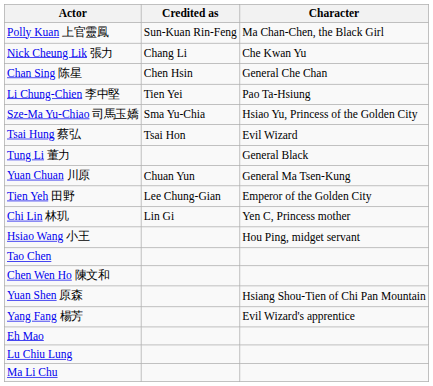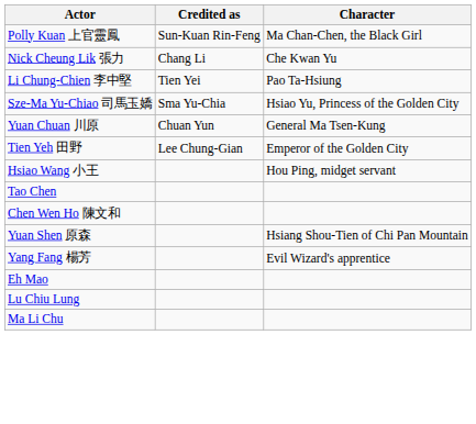 <table class="wikitable" border="1">
 <tr>
 <th>Actor</th>
 <th>Credited as</th>
 <th>Character</th>
 </tr>
 <tr>
 <td><a href='#'>Polly Kuan</a> 上官靈鳳</td>
 <td>Sun-Kuan Rin-Feng</td>
 <td>Ma Chan-Chen, the Black Girl</td>
 </tr>
 <tr>
 <td><a href='#'>Nick Cheung Lik</a> 張力</td>
 <td>Chang Li</td>
 <td>Che Kwan Yu</td>
 </tr>
 <tr>
-<td><a href='#'>Chan Sing</a> 陈星</td>
-<td>Chen Hsin</td>
-<td>General Che Chan</td>
-</tr>
-<tr>
 <td><a href='#'>Li Chung-Chien</a> 李中堅</td>
 <td>Tien Yei</td>
 <td>Pao Ta-Hsiung</td>
 </tr>
 <tr>
 <td><a href='#'>Sze-Ma Yu-Chiao</a> 司馬玉嬌</td>
 <td>Sma Yu-Chia</td>
 <td>Hsiao Yu, Princess of the Golden City</td>
 </tr>
 <tr>
-<td><a href='#'>Tsai Hung</a> 蔡弘</td>
-<td>Tsai Hon</td>
-<td>Evil Wizard</td>
-</tr>
-<tr>
-<td><a href='#'>Tung Li</a> 董力</td>
-<td></td>
-<td>General Black</td>
-</tr>
-<tr>
 <td><a href='#'>Yuan Chuan</a> 川原</td>
 <td>Chuan Yun</td>
 <td>General Ma Tsen-Kung</td>
 </tr>
 <tr>
 <td><a href='#'>Tien Yeh</a> 田野</td>
 <td>Lee Chung-Gian</td>
 <td>Emperor of the Golden City</td>
-</tr>
-<tr>
-<td><a href='#'>Chi Lin</a> 林玑</td>
-<td>Lin Gi</td>
-<td>Yen C, Princess mother</td>
 </tr>
 <tr>
 <td><a href='#'>Hsiao Wang</a> 小王</td>
 <td></td>
 <td>Hou Ping, midget servant</td>
 </tr>
 <tr>
 <td><a href='#'>Tao Chen</a></td>
 <td></td>
 <td></td>
 </tr>
 <tr>
 <td><a href='#'>Chen Wen Ho</a> 陳文和</td>
 <td></td>
 <td></td>
 </tr>
 <tr>
 <td><a href='#'>Yuan Shen</a> 原森</td>
 <td></td>
 <td>Hsiang Shou-Tien of Chi Pan Mountain</td>
 </tr>
 <tr>
 <td><a href='#'>Yang Fang</a> 楊芳</td>
 <td></td>
 <td>Evil Wizard's apprentice</td>
 </tr>
 <tr>
 <td><a href='#'>Eh Mao</a></td>
 <td></td>
 <td></td>
 </tr>
 <tr>
 <td><a href='#'>Lu Chiu Lung</a></td>
 <td></td>
 <td></td>
 </tr>
 <tr>
 <td><a href='#'>Ma Li Chu</a></td>
 <td></td>
 <td></td>
 </tr>
 </table>
